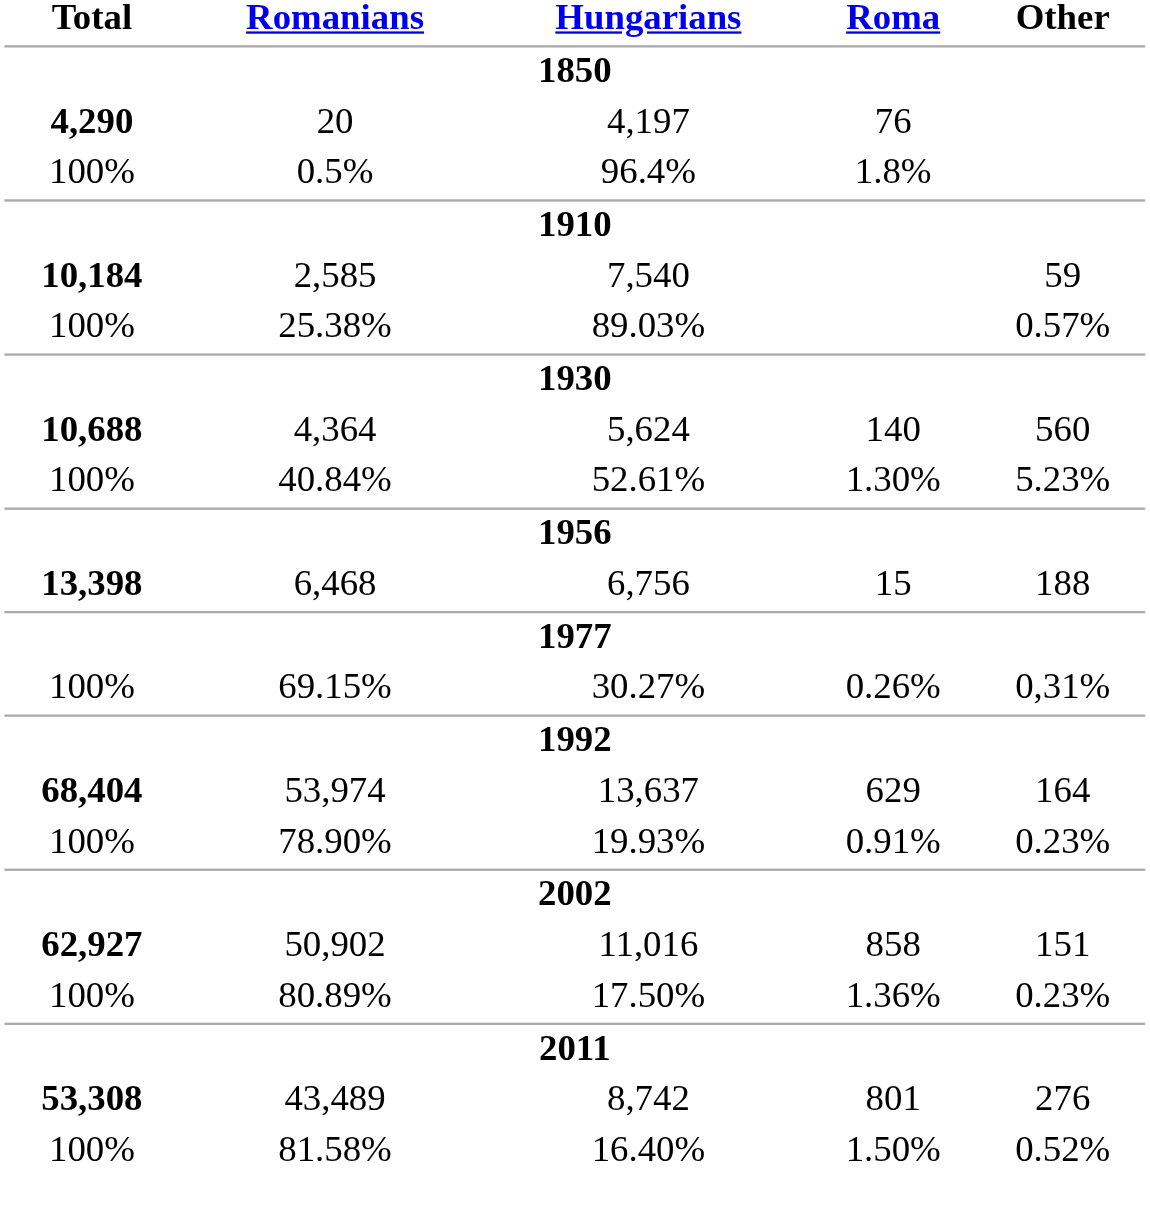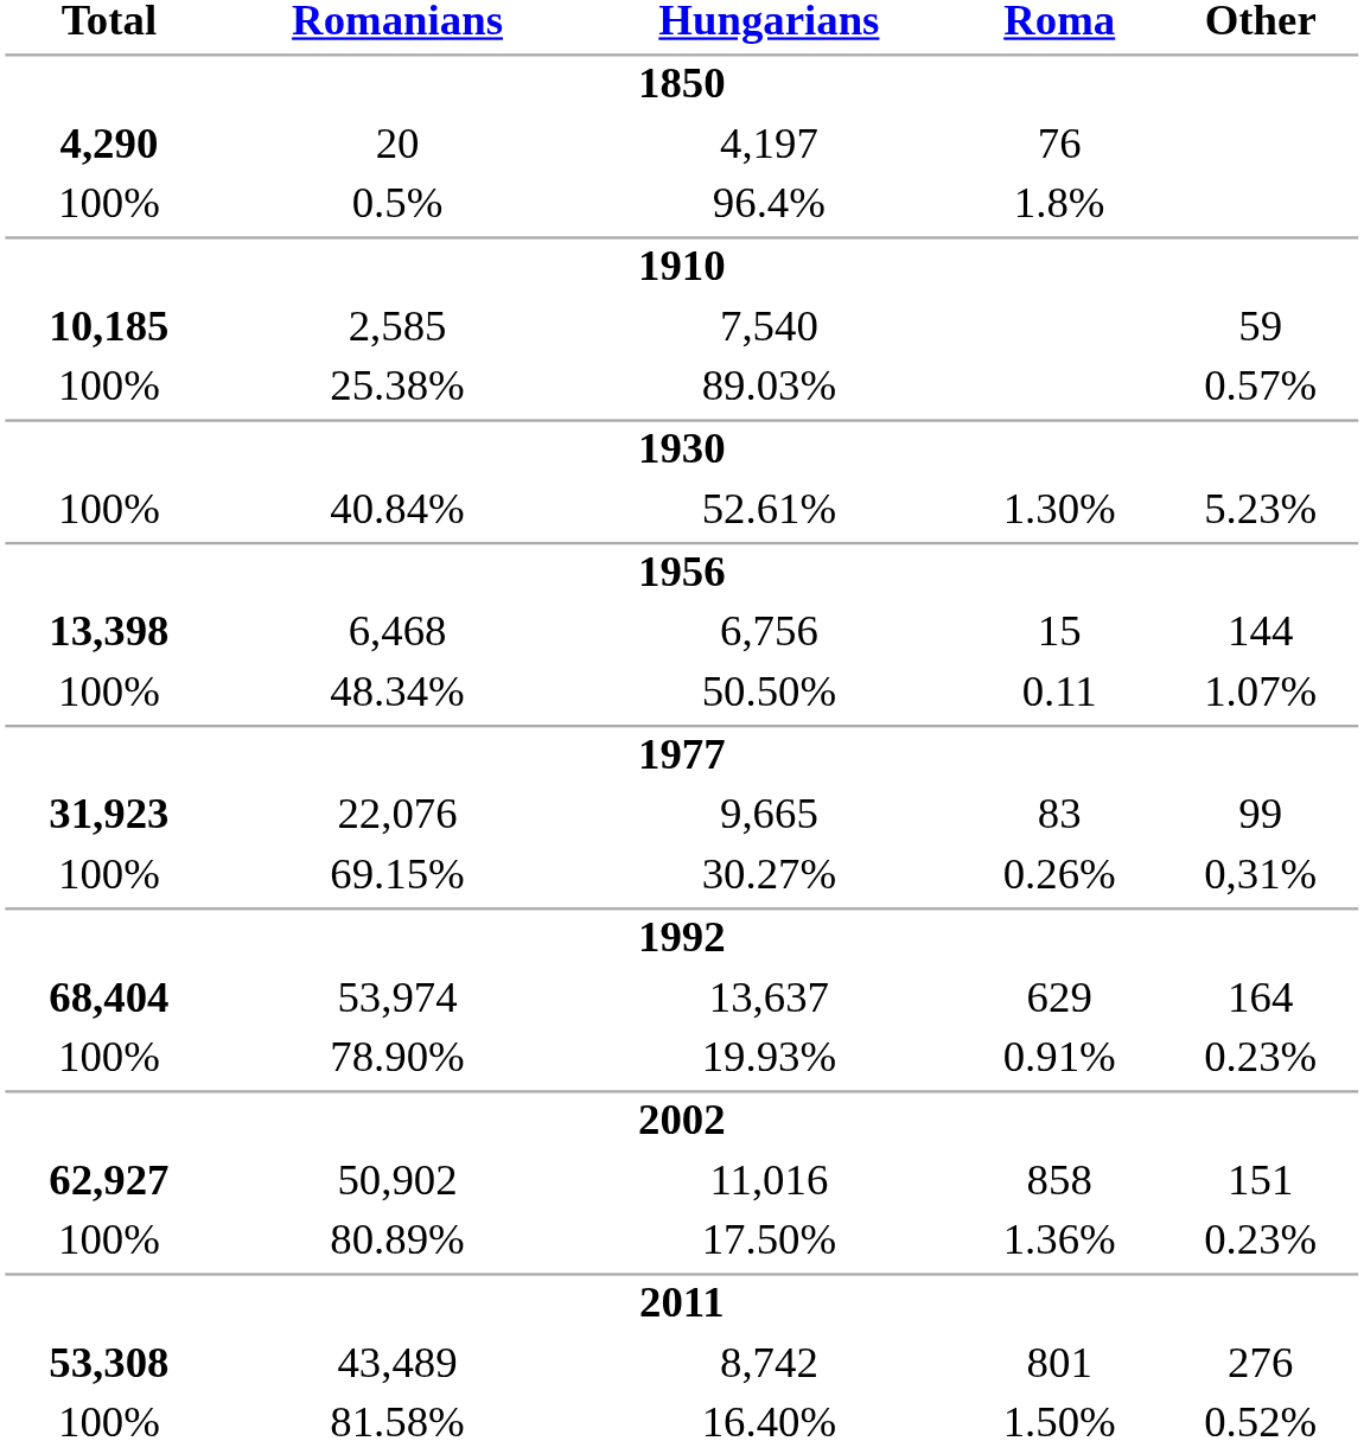 <table class="toccolours" style="margin: 0 1em; width: 500px; text-align: center;">
 <tr>
 <th>Total</th>
 <th><a href='#'>Romanians</a></th>
 <th><a href='#'>Hungarians</a></th>
 <th><a href='#'>Roma</a></th>
 <th>Other</th>
 </tr>
 <tr>
 <th colspan=5 style="border-top: 1px solid #aaa;">1850</th>
 </tr>
 <tr>
 <td><strong>4,290</strong></td>
 <td>20</td>
 <td>4,197</td>
 <td>76</td>
 <td></td>
 </tr>
 <tr>
 <td>100%</td>
 <td>0.5%</td>
 <td>96.4%</td>
 <td>1.8%</td>
 <td></td>
 </tr>
 <tr>
 <th colspan=5 style="border-top: 1px solid #aaa;">1910</th>
 </tr>
 <tr>
-<td><strong>10,184</strong></td>
+<td><strong>10,185</strong></td>
 <td>2,585</td>
 <td>7,540</td>
 <td></td>
 <td>59</td>
 </tr>
 <tr>
 <td>100%</td>
 <td>25.38%</td>
 <td>89.03%</td>
 <td></td>
 <td>0.57%</td>
 </tr>
 <tr>
 <th colspan=5 style="border-top: 1px solid #aaa;">1930</th>
 </tr>
 <tr>
-<td><strong>10,688</strong></td>
-<td>4,364</td>
-<td>5,624</td>
-<td>140</td>
-<td>560</td>
-</tr>
-<tr>
 <td>100%</td>
 <td>40.84%</td>
 <td>52.61%</td>
 <td>1.30%</td>
 <td>5.23%</td>
 </tr>
 <tr>
 <th colspan=5 style="border-top: 1px solid #aaa;">1956</th>
 </tr>
 <tr>
 <td><strong>13,398</strong></td>
 <td>6,468</td>
 <td>6,756</td>
 <td>15</td>
-<td>188</td>
+<td>144</td>
+</tr>
+<tr>
+<td>100%</td>
+<td>48.34%</td>
+<td>50.50%</td>
+<td>0.11</td>
+<td>1.07%</td>
 </tr>
 <tr>
 <th colspan=5 style="border-top: 1px solid #aaa;">1977</th>
+</tr>
+<tr>
+<td><strong>31,923</strong></td>
+<td>22,076</td>
+<td>9,665</td>
+<td>83</td>
+<td>99</td>
 </tr>
 <tr>
 <td>100%</td>
 <td>69.15%</td>
 <td>30.27%</td>
 <td>0.26%</td>
 <td>0,31%</td>
 </tr>
 <tr>
 <th colspan=5 style="border-top: 1px solid #aaa;">1992</th>
 </tr>
 <tr>
 <td><strong>68,404</strong></td>
 <td>53,974</td>
 <td>13,637</td>
 <td>629</td>
 <td>164</td>
 </tr>
 <tr>
 <td>100%</td>
 <td>78.90%</td>
 <td>19.93%</td>
 <td>0.91%</td>
 <td>0.23%</td>
 </tr>
 <tr>
 <th colspan=5 style="border-top: 1px solid #aaa;">2002</th>
 </tr>
 <tr>
 <td><strong>62,927</strong></td>
 <td>50,902</td>
 <td>11,016</td>
 <td>858</td>
 <td>151</td>
 </tr>
 <tr>
 <td>100%</td>
 <td>80.89%</td>
 <td>17.50%</td>
 <td>1.36%</td>
 <td>0.23%</td>
 </tr>
 <tr>
 <th colspan=5 style="border-top: 1px solid #aaa;">2011</th>
 </tr>
 <tr>
 <td><strong>53,308</strong></td>
 <td>43,489</td>
 <td>8,742</td>
 <td>801</td>
 <td>276</td>
 </tr>
 <tr>
 <td>100%</td>
 <td>81.58%</td>
 <td>16.40%</td>
 <td>1.50%</td>
 <td>0.52%</td>
 </tr>
 </table>
